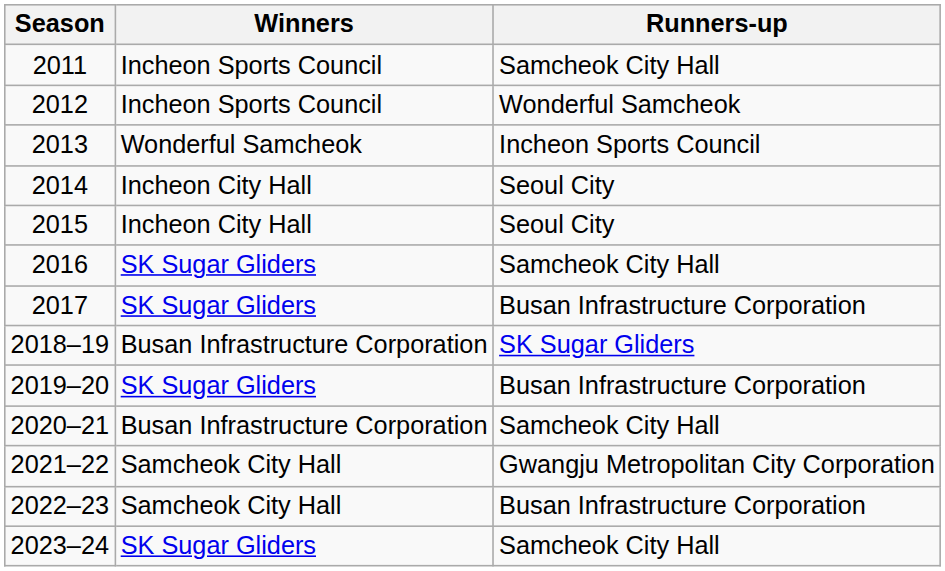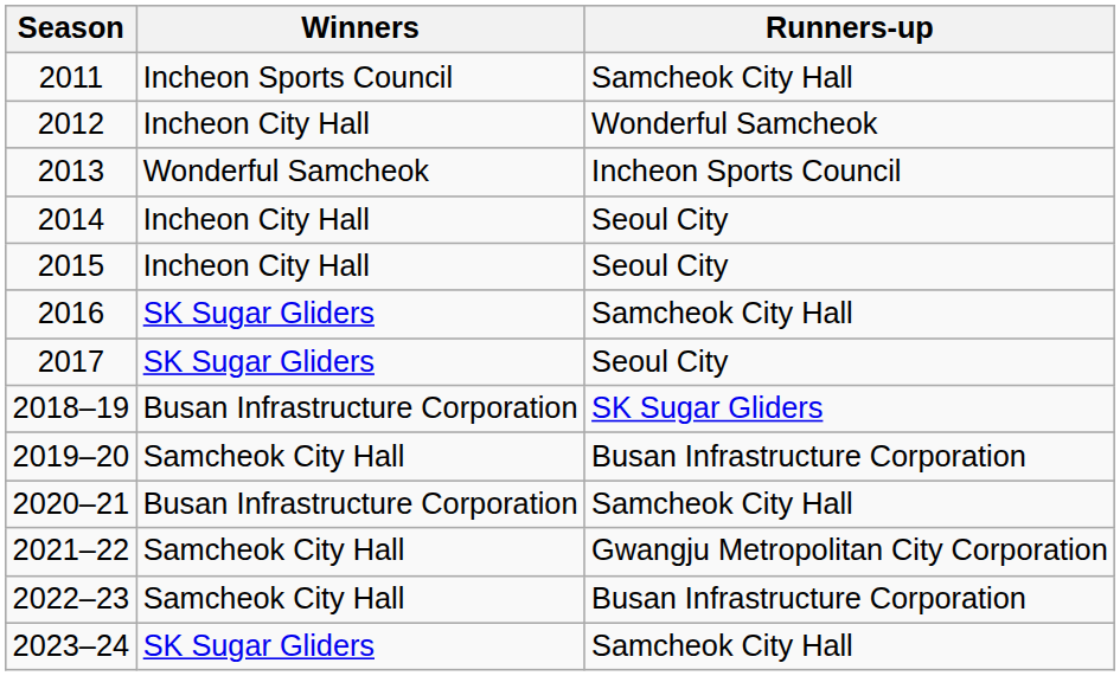 <table class="wikitable">
 <tr>
 <th>Season</th>
 <th>Winners</th>
 <th>Runners-up</th>
 </tr>
 <tr>
 <td align=center>2011</td>
 <td>Incheon Sports Council</td>
 <td>Samcheok City Hall</td>
 </tr>
 <tr>
 <td align=center>2012</td>
-<td>Incheon Sports Council</td>
+<td>Incheon City Hall</td>
 <td>Wonderful Samcheok</td>
 </tr>
 <tr>
 <td align=center>2013</td>
 <td>Wonderful Samcheok</td>
 <td>Incheon Sports Council</td>
 </tr>
 <tr>
 <td align=center>2014</td>
 <td>Incheon City Hall</td>
 <td>Seoul City</td>
 </tr>
 <tr>
 <td align=center>2015</td>
 <td>Incheon City Hall</td>
 <td>Seoul City</td>
 </tr>
 <tr>
 <td align=center>2016</td>
 <td><a href='#'>SK Sugar Gliders</a></td>
 <td>Samcheok City Hall</td>
 </tr>
 <tr>
 <td align=center>2017</td>
 <td><a href='#'>SK Sugar Gliders</a></td>
-<td>Busan Infrastructure Corporation</td>
+<td>Seoul City</td>
 </tr>
 <tr>
 <td align=center>2018–19</td>
 <td>Busan Infrastructure Corporation</td>
 <td><a href='#'>SK Sugar Gliders</a></td>
 </tr>
 <tr>
 <td align=center>2019–20</td>
-<td><a href='#'>SK Sugar Gliders</a></td>
+<td>Samcheok City Hall</td>
 <td>Busan Infrastructure Corporation</td>
 </tr>
 <tr>
 <td align=center>2020–21</td>
 <td>Busan Infrastructure Corporation</td>
 <td>Samcheok City Hall</td>
 </tr>
 <tr>
 <td align=center>2021–22</td>
 <td>Samcheok City Hall</td>
 <td>Gwangju Metropolitan City Corporation</td>
 </tr>
 <tr>
 <td>2022–23</td>
 <td>Samcheok City Hall</td>
 <td>Busan Infrastructure Corporation</td>
 </tr>
 <tr>
 <td>2023–24</td>
 <td><a href='#'>SK Sugar Gliders</a></td>
 <td>Samcheok City Hall</td>
 </tr>
 </table>
